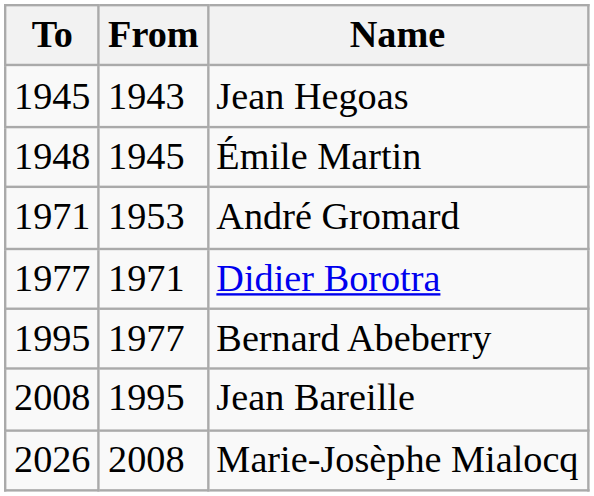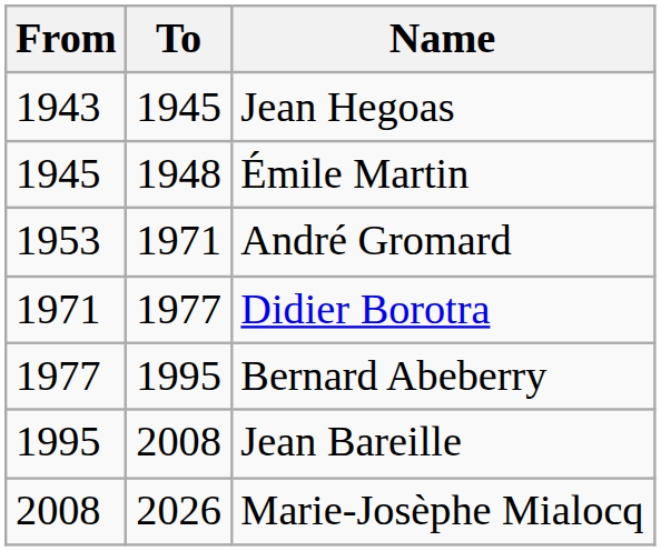 <table class="wikitable">
 <tr>
+<th>From</th>
 <th>To</th>
-<th>From</th>
 <th>Name</th>
 </tr>
 <tr>
+<td>1943</td>
 <td>1945</td>
-<td>1943</td>
 <td>Jean Hegoas</td>
 </tr>
 <tr>
+<td>1945</td>
 <td>1948</td>
-<td>1945</td>
 <td>Émile Martin</td>
 </tr>
 <tr>
+<td>1953</td>
 <td>1971</td>
-<td>1953</td>
 <td>André Gromard</td>
 </tr>
 <tr>
+<td>1971</td>
 <td>1977</td>
-<td>1971</td>
 <td><a href='#'>Didier Borotra</a></td>
 </tr>
 <tr>
+<td>1977</td>
 <td>1995</td>
-<td>1977</td>
 <td>Bernard Abeberry</td>
 </tr>
 <tr>
+<td>1995</td>
 <td>2008</td>
-<td>1995</td>
 <td>Jean Bareille</td>
 </tr>
 <tr>
+<td>2008</td>
 <td>2026</td>
-<td>2008</td>
 <td>Marie-Josèphe Mialocq</td>
 </tr>
 </table>
